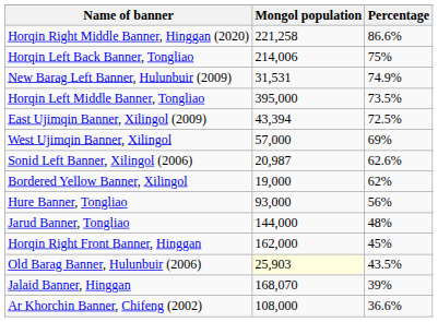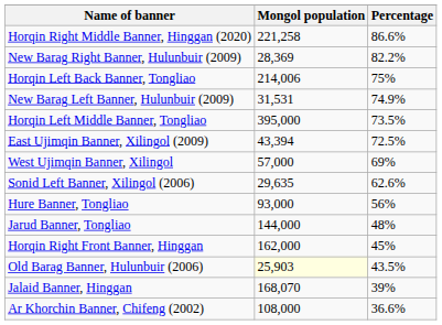 <table class="wikitable sortable">
 <tr>
 </tr>
 <tr>
 <th>Name of banner</th>
 <th>Mongol population</th>
 <th>Percentage</th>
 </tr>
 <tr>
 <td><a href='#'>Horqin Right Middle Banner</a>, <a href='#'>Hinggan</a> (2020)</td>
 <td>221,258</td>
 <td>86.6%</td>
+</tr>
+<tr>
+<td><a href='#'>New Barag Right Banner</a>, <a href='#'>Hulunbuir</a> (2009)</td>
+<td>28,369</td>
+<td>82.2%</td>
 </tr>
 <tr>
 <td><a href='#'>Horqin Left Back Banner</a>, <a href='#'>Tongliao</a></td>
 <td>214,006</td>
 <td>75%</td>
 </tr>
 <tr>
 <td><a href='#'>New Barag Left Banner</a>, <a href='#'>Hulunbuir</a>  (2009)</td>
 <td>31,531</td>
 <td>74.9%</td>
 </tr>
 <tr>
 <td><a href='#'>Horqin Left Middle Banner</a>, <a href='#'>Tongliao</a></td>
 <td>395,000</td>
 <td>73.5%</td>
 </tr>
 <tr>
 <td><a href='#'>East Ujimqin Banner</a>, <a href='#'>Xilingol</a> (2009)</td>
 <td>43,394</td>
 <td>72.5%</td>
 </tr>
 <tr>
 <td><a href='#'>West Ujimqin Banner</a>, <a href='#'>Xilingol</a></td>
 <td>57,000</td>
 <td>69%</td>
 </tr>
 <tr>
 <td><a href='#'>Sonid Left Banner</a>, <a href='#'>Xilingol</a> (2006)</td>
-<td>20,987</td>
+<td>29,635</td>
 <td>62.6%</td>
-</tr>
-<tr>
-<td><a href='#'>Bordered Yellow Banner</a>, <a href='#'>Xilingol</a></td>
-<td>19,000</td>
-<td>62%</td>
 </tr>
 <tr>
 <td><a href='#'>Hure Banner</a>, <a href='#'>Tongliao</a></td>
 <td>93,000</td>
 <td>56%</td>
 </tr>
 <tr>
 <td><a href='#'>Jarud Banner</a>, <a href='#'>Tongliao</a></td>
 <td>144,000</td>
 <td>48%</td>
 </tr>
 <tr>
 <td><a href='#'>Horqin Right Front Banner</a>, <a href='#'>Hinggan</a></td>
 <td>162,000</td>
 <td>45%</td>
 </tr>
 <tr>
 <td><a href='#'>Old Barag Banner</a>, <a href='#'>Hulunbuir</a>  (2006)</td>
 <td style="background: lightyellow;">25,903</td>
 <td>43.5%</td>
 </tr>
 <tr>
 <td><a href='#'>Jalaid Banner</a>, <a href='#'>Hinggan</a></td>
 <td>168,070</td>
 <td>39%</td>
 </tr>
 <tr>
 <td><a href='#'>Ar Khorchin Banner</a>, <a href='#'>Chifeng</a> (2002)</td>
 <td>108,000</td>
 <td>36.6%</td>
 </tr>
 </table>
